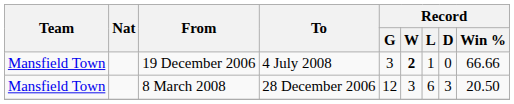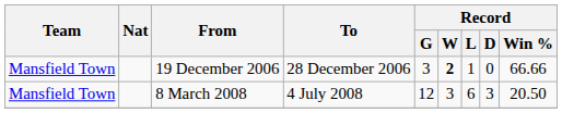 <table class="wikitable" style="text-align: center">
 <tr>
 <th rowspan="2">Team</th>
 <th rowspan="2">Nat</th>
 <th rowspan="2">From</th>
 <th rowspan="2">To</th>
 <th colspan="5">Record</th>
 </tr>
 <tr>
 <th>G</th>
 <th>W</th>
 <th>L</th>
 <th>D</th>
 <th>Win %</th>
 </tr>
 <tr>
 <td align=left><a href='#'>Mansfield Town</a></td>
 <td></td>
 <td align=left>19 December 2006</td>
-<td align=left>4 July 2008</td>
+<td align=left>28 December 2006</td>
 <td>3</td>
 <td><strong>2</strong></td>
 <td>1</td>
 <td>0</td>
 <td>66.66</td>
 </tr>
 <tr>
 <td align=left><a href='#'>Mansfield Town</a></td>
 <td></td>
 <td align=left>8 March 2008</td>
-<td align=left>28 December 2006</td>
+<td align=left>4 July 2008</td>
 <td>12</td>
 <td>3</td>
 <td>6</td>
 <td>3</td>
 <td>20.50</td>
 </tr>
 <tr>
 </tr>
 </table>
